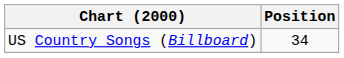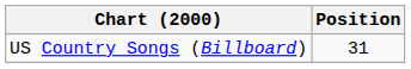 <table class="wikitable sortable">
 <tr>
 <th scope="col">Chart (2000)</th>
 <th scope="col">Position</th>
 </tr>
 <tr>
 <td>US <a href='#'>Country Songs</a> (<em><a href='#'>Billboard</a></em>)</td>
-<td align="center">34</td>
+<td align="center">31</td>
 </tr>
 <tr>
 </tr>
 </table>
